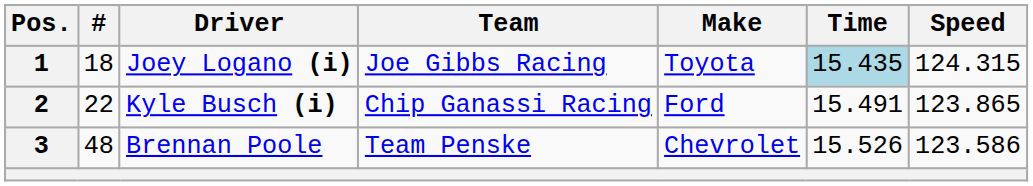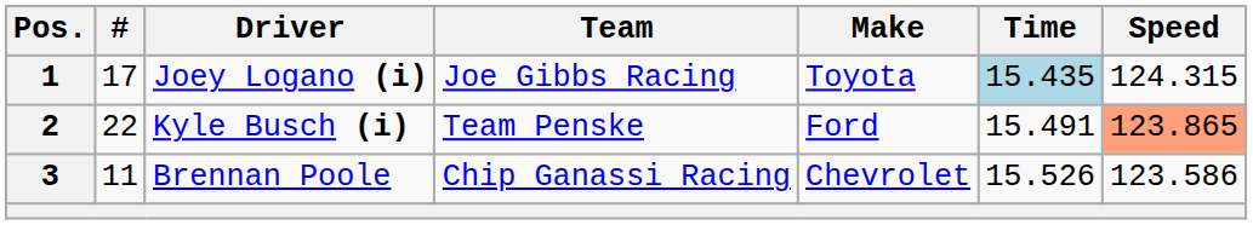 <table class="wikitable" style="font-size:95%">
 <tr>
 <th>Pos.</th>
 <th>#</th>
 <th>Driver</th>
 <th>Team</th>
 <th>Make</th>
 <th>Time</th>
 <th>Speed</th>
 </tr>
 <tr>
 <th>1</th>
-<td>18</td>
+<td>17</td>
 <td><a href='#'>Joey Logano</a> <strong>(i)</strong></td>
 <td><a href='#'>Joe Gibbs Racing</a></td>
 <td><a href='#'>Toyota</a></td>
 <td style="background: lightblue;">15.435</td>
 <td>124.315</td>
 </tr>
 <tr>
 <th>2</th>
 <td>22</td>
 <td><a href='#'>Kyle Busch</a> <strong>(i)</strong></td>
-<td><a href='#'>Chip Ganassi Racing</a></td>
+<td><a href='#'>Team Penske</a></td>
 <td><a href='#'>Ford</a></td>
 <td>15.491</td>
-<td>123.865</td>
+<td style="background: lightsalmon;">123.865</td>
 </tr>
 <tr>
 <th>3</th>
-<td>48</td>
+<td>11</td>
 <td><a href='#'>Brennan Poole</a></td>
-<td><a href='#'>Team Penske</a></td>
+<td><a href='#'>Chip Ganassi Racing</a></td>
 <td><a href='#'>Chevrolet</a></td>
 <td>15.526</td>
 <td>123.586</td>
 </tr>
 <tr>
 <th colspan="7"></th>
 </tr>
 </table>
